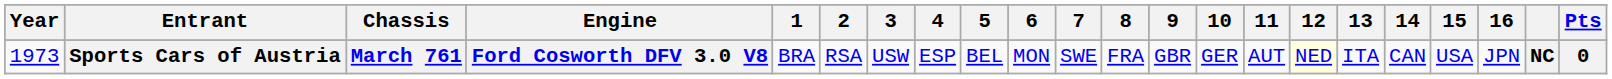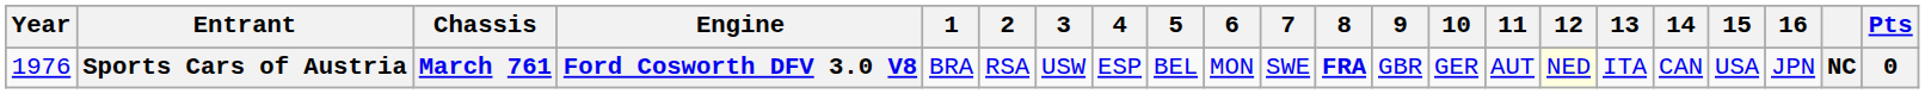 <table class="wikitable" style="text-align:center; font-size:90%">
 <tr>
 <th>Year</th>
 <th>Entrant</th>
 <th>Chassis</th>
 <th>Engine</th>
 <th>1</th>
 <th>2</th>
 <th>3</th>
 <th>4</th>
 <th>5</th>
 <th>6</th>
 <th>7</th>
 <th>8</th>
 <th>9</th>
 <th>10</th>
 <th>11</th>
 <th>12</th>
 <th>13</th>
 <th>14</th>
 <th>15</th>
 <th>16</th>
 <th></th>
 <th><a href='#'>Pts</a></th>
 </tr>
 <tr>
-<td><a href='#'>1973</a></td>
+<td><a href='#'>1976</a></td>
 <th>Sports Cars of Austria</th>
 <th><a href='#'>March</a> <a href='#'>761</a></th>
 <th><a href='#'>Ford Cosworth DFV</a> 3.0 <a href='#'>V8</a></th>
 <td><a href='#'>BRA</a></td>
 <td><a href='#'>RSA</a></td>
 <td><a href='#'>USW</a></td>
 <td><a href='#'>ESP</a></td>
 <td><a href='#'>BEL</a></td>
 <td><a href='#'>MON</a></td>
 <td><a href='#'>SWE</a></td>
-<td><a href='#'>FRA</a></td>
+<td><strong><a href='#'>FRA</a></strong></td>
 <td><a href='#'>GBR</a></td>
 <td><a href='#'>GER</a></td>
 <td><a href='#'>AUT</a><br></td>
 <td style="background: lightyellow;"><a href='#'>NED</a></td>
 <td><a href='#'>ITA</a></td>
 <td><a href='#'>CAN</a></td>
 <td><a href='#'>USA</a></td>
 <td><a href='#'>JPN</a></td>
 <th>NC</th>
 <th>0</th>
 </tr>
 </table>
